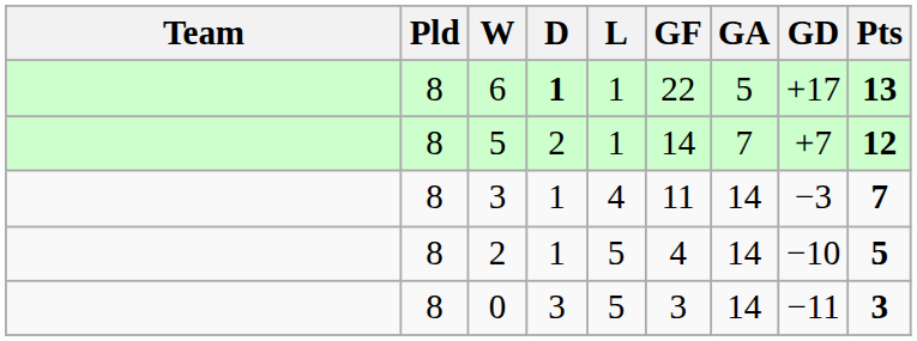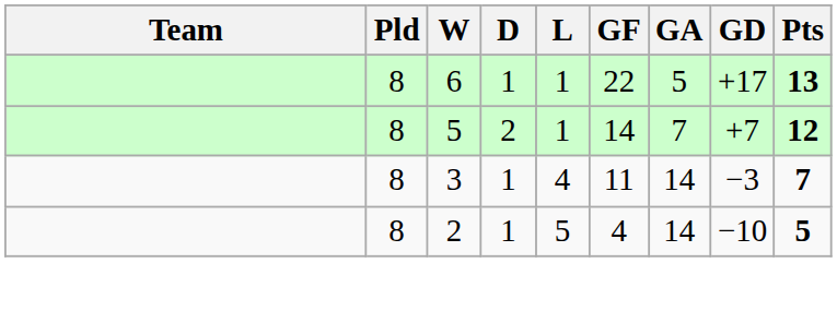 <table class="wikitable" style="text-align:center;">
 <tr>
 <th width=175>Team</th>
 <th style="width:20px;" abbr="Played">Pld</th>
 <th style="width:20px;" abbr="Won">W</th>
 <th style="width:20px;" abbr="Drawn">D</th>
 <th style="width:20px;" abbr="Lost">L</th>
 <th style="width:20px;" abbr="Goals for">GF</th>
 <th style="width:20px;" abbr="Goals against">GA</th>
 <th style="width:20px;" abbr="Goal difference">GD</th>
 <th style="width:20px;" abbr="Points">Pts</th>
 </tr>
 <tr bgcolor="#ccffcc">
 <td align=left></td>
 <td>8</td>
 <td>6</td>
-<td><strong>1</strong></td>
+<td>1</td>
 <td>1</td>
 <td>22</td>
 <td>5</td>
 <td>+17</td>
 <td><strong>13</strong></td>
 </tr>
 <tr bgcolor="#ccffcc">
 <td align=left></td>
 <td>8</td>
 <td>5</td>
 <td>2</td>
 <td>1</td>
 <td>14</td>
 <td>7</td>
 <td>+7</td>
 <td><strong>12</strong></td>
 </tr>
 <tr>
 <td align=left></td>
 <td>8</td>
 <td>3</td>
 <td>1</td>
 <td>4</td>
 <td>11</td>
 <td>14</td>
 <td>−3</td>
 <td><strong>7</strong></td>
 </tr>
 <tr>
 <td align=left></td>
 <td>8</td>
 <td>2</td>
 <td>1</td>
 <td>5</td>
 <td>4</td>
 <td>14</td>
 <td>−10</td>
 <td><strong>5</strong></td>
 </tr>
-<tr>
-<td align=left></td>
-<td>8</td>
-<td>0</td>
-<td>3</td>
-<td>5</td>
-<td>3</td>
-<td>14</td>
-<td>−11</td>
-<td><strong>3</strong></td>
-</tr>
 </table>
